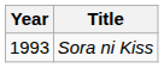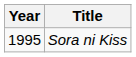 <table class="wikitable">
 <tr>
 <th>Year</th>
 <th>Title</th>
 </tr>
 <tr>
-<td>1993</td>
+<td>1995</td>
 <td><em>Sora ni Kiss</em></td>
 </tr>
 </table>
